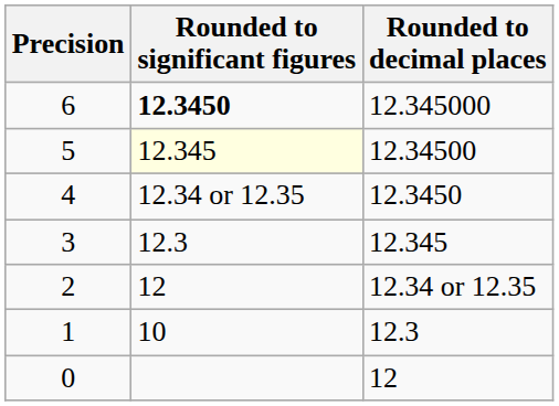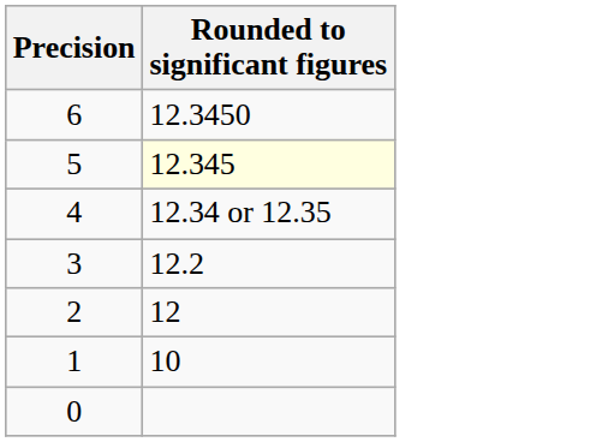 <table class="wikitable">
 <tr>
 <th>Precision</th>
 <th>Rounded to<br>significant figures</th>
-<th>Rounded to<br>decimal places</th>
 </tr>
 <tr>
 <td style=text-align:center>6</td>
-<td><strong>12.3450</strong></td>
-<td>12.345000</td>
+<td>12.3450</td>
 </tr>
 <tr>
 <td style=text-align:center>5</td>
 <td style="background: lightyellow;">12.345</td>
-<td>12.34500</td>
 </tr>
 <tr>
 <td style=text-align:center>4</td>
 <td>12.34 or 12.35</td>
-<td>12.3450</td>
 </tr>
 <tr>
 <td style=text-align:center>3</td>
-<td>12.3</td>
-<td>12.345</td>
+<td>12.2</td>
 </tr>
 <tr>
 <td style=text-align:center>2</td>
 <td>12</td>
-<td>12.34 or 12.35</td>
 </tr>
 <tr>
 <td style=text-align:center>1</td>
 <td>10</td>
-<td>12.3</td>
 </tr>
 <tr>
 <td style=text-align:center>0</td>
 <td></td>
-<td>12</td>
 </tr>
 </table>
